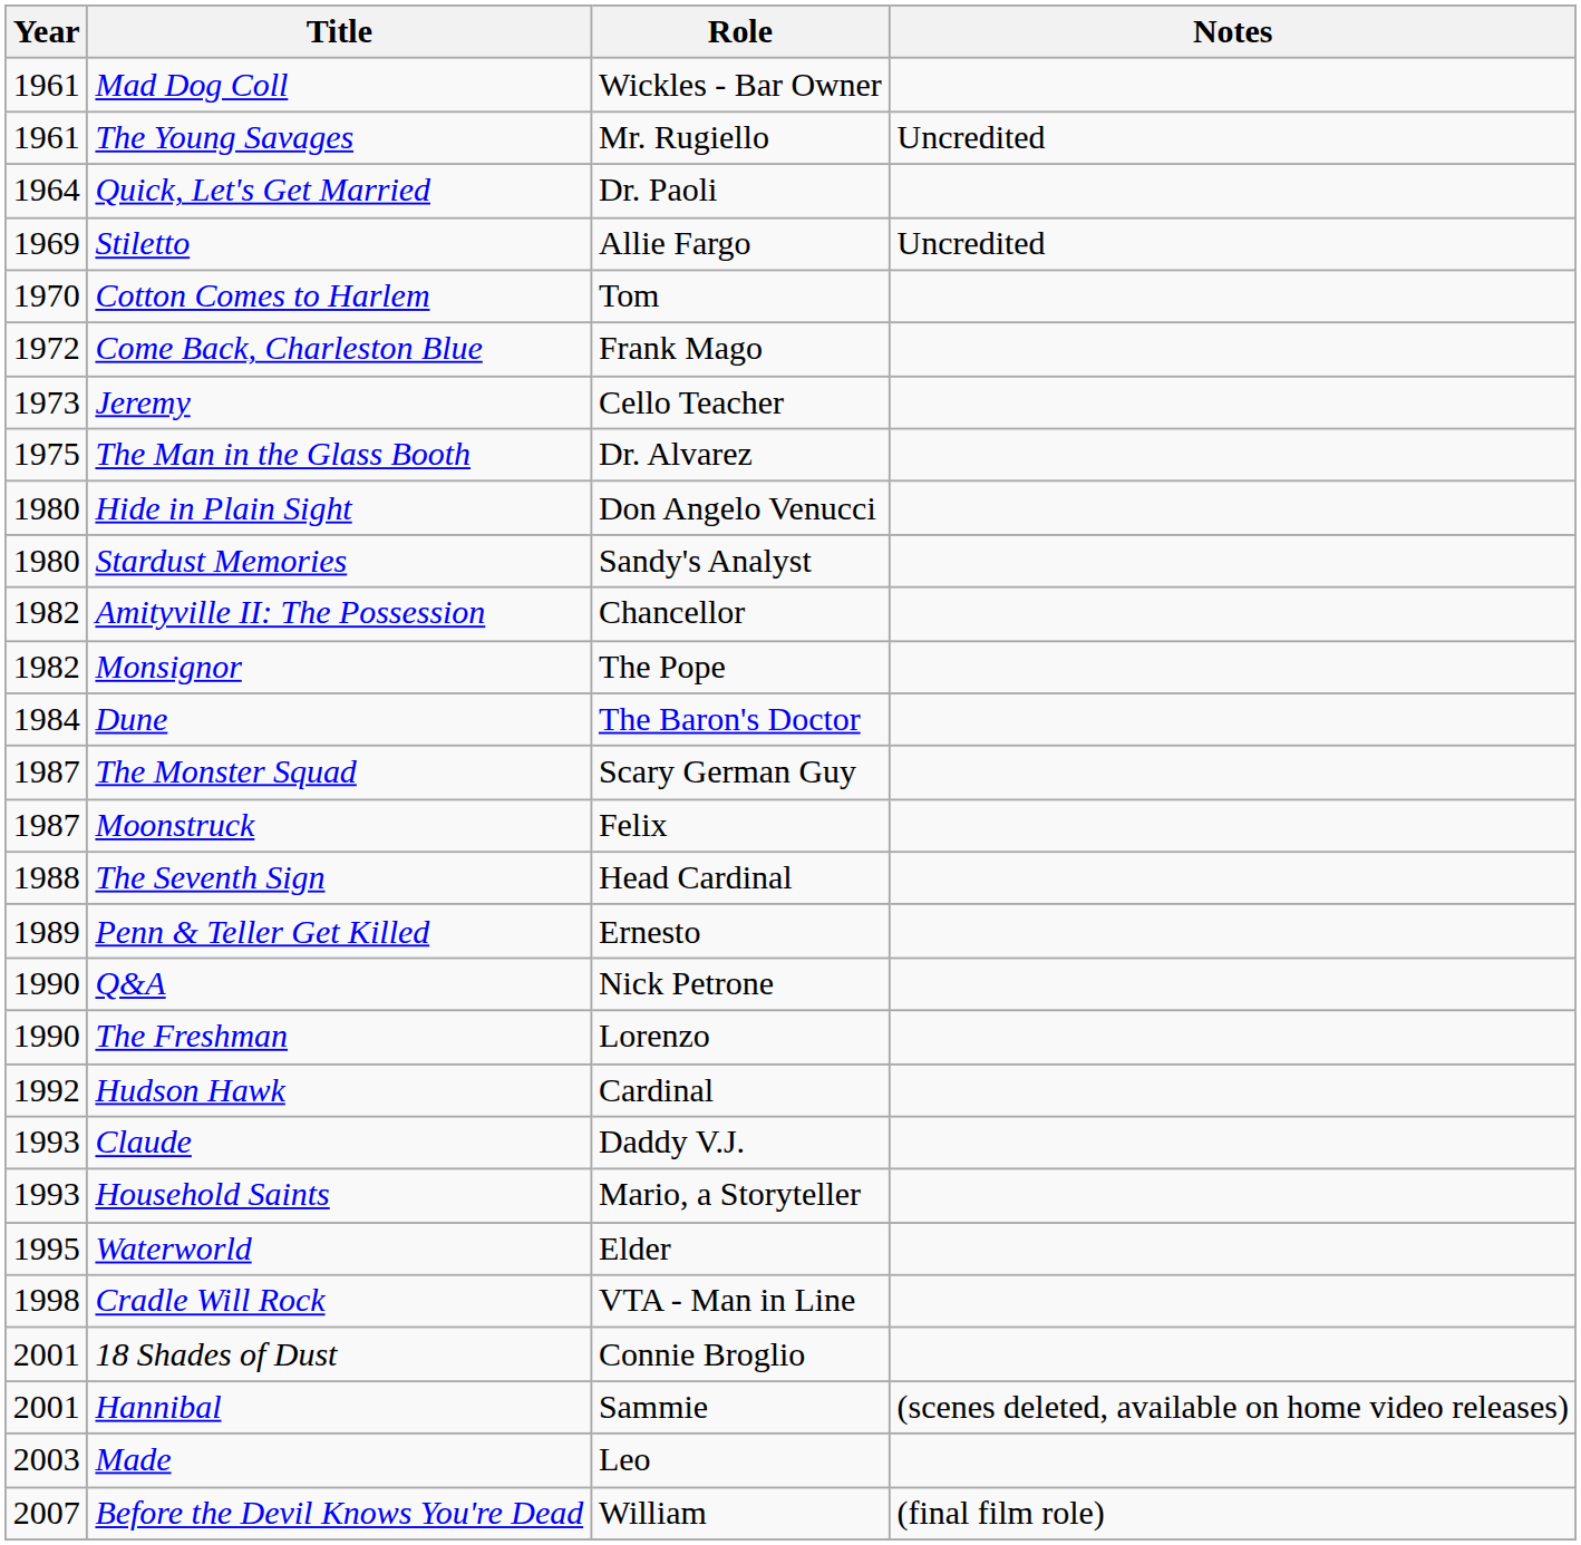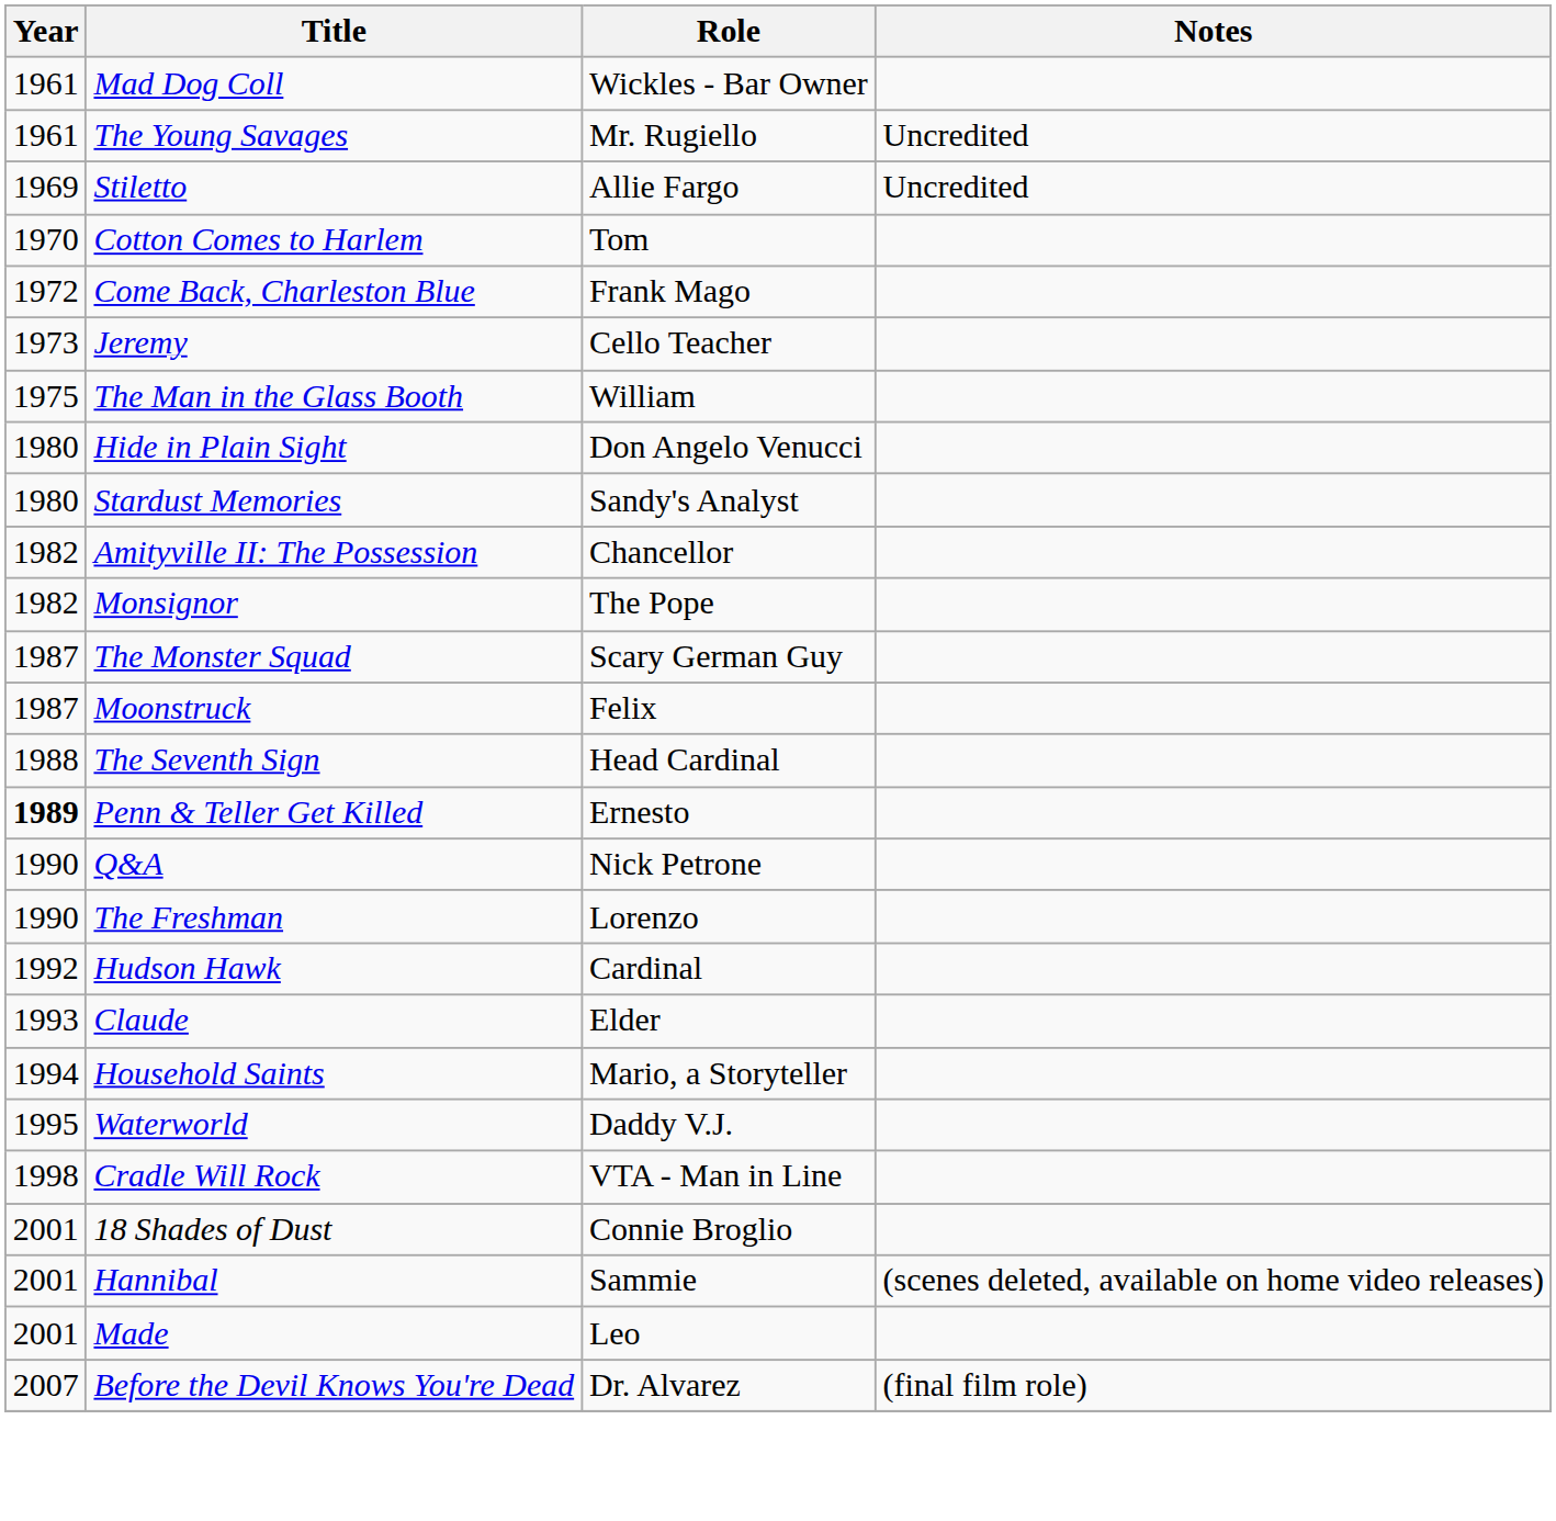 <table class="wikitable sortable">
 <tr>
 <th>Year</th>
 <th>Title</th>
 <th>Role</th>
 <th>Notes</th>
 </tr>
 <tr>
 <td>1961</td>
 <td><em><a href='#'>Mad Dog Coll</a></em></td>
 <td>Wickles - Bar Owner</td>
 <td></td>
 </tr>
 <tr>
 <td>1961</td>
 <td><em><a href='#'>The Young Savages</a></em></td>
 <td>Mr. Rugiello</td>
 <td>Uncredited</td>
-</tr>
-<tr>
-<td>1964</td>
-<td><em><a href='#'>Quick, Let's Get Married</a></em></td>
-<td>Dr. Paoli</td>
-<td></td>
 </tr>
 <tr>
 <td>1969</td>
 <td><em><a href='#'>Stiletto</a></em></td>
 <td>Allie Fargo</td>
 <td>Uncredited</td>
 </tr>
 <tr>
 <td>1970</td>
 <td><em><a href='#'>Cotton Comes to Harlem</a></em></td>
 <td>Tom</td>
 <td></td>
 </tr>
 <tr>
 <td>1972</td>
 <td><em><a href='#'>Come Back, Charleston Blue</a></em></td>
 <td>Frank Mago</td>
 <td></td>
 </tr>
 <tr>
 <td>1973</td>
 <td><em><a href='#'>Jeremy</a></em></td>
 <td>Cello Teacher</td>
 <td></td>
 </tr>
 <tr>
 <td>1975</td>
 <td><em><a href='#'>The Man in the Glass Booth</a></em></td>
-<td>Dr. Alvarez</td>
+<td>William</td>
 <td></td>
 </tr>
 <tr>
 <td>1980</td>
 <td><em><a href='#'>Hide in Plain Sight</a></em></td>
 <td>Don Angelo Venucci</td>
 <td></td>
 </tr>
 <tr>
 <td>1980</td>
 <td><em><a href='#'>Stardust Memories</a></em></td>
 <td>Sandy's Analyst</td>
 <td></td>
 </tr>
 <tr>
 <td>1982</td>
 <td><em><a href='#'>Amityville II: The Possession</a></em></td>
 <td>Chancellor</td>
 <td></td>
 </tr>
 <tr>
 <td>1982</td>
 <td><em><a href='#'>Monsignor</a></em></td>
 <td>The Pope</td>
 <td></td>
 </tr>
 <tr>
-<td>1984</td>
-<td><em><a href='#'>Dune</a></em></td>
-<td><a href='#'>The Baron's Doctor</a></td>
-<td></td>
-</tr>
-<tr>
 <td>1987</td>
 <td><em><a href='#'>The Monster Squad</a></em></td>
 <td>Scary German Guy</td>
 <td></td>
 </tr>
 <tr>
 <td>1987</td>
 <td><em><a href='#'>Moonstruck</a></em></td>
 <td>Felix</td>
 <td></td>
 </tr>
 <tr>
 <td>1988</td>
 <td><em><a href='#'>The Seventh Sign</a></em></td>
 <td>Head Cardinal</td>
 <td></td>
 </tr>
 <tr>
-<td>1989</td>
+<td><strong>1989</strong></td>
 <td><em><a href='#'>Penn & Teller Get Killed</a></em></td>
 <td>Ernesto</td>
 <td></td>
 </tr>
 <tr>
 <td>1990</td>
 <td><em><a href='#'>Q&A</a></em></td>
 <td>Nick Petrone</td>
 <td></td>
 </tr>
 <tr>
 <td>1990</td>
 <td><em><a href='#'>The Freshman</a></em></td>
 <td>Lorenzo</td>
 <td></td>
 </tr>
 <tr>
 <td>1992</td>
 <td><em><a href='#'>Hudson Hawk</a></em></td>
 <td>Cardinal</td>
 <td></td>
 </tr>
 <tr>
 <td>1993</td>
 <td><em><a href='#'>Claude</a></em></td>
-<td>Daddy V.J.</td>
+<td>Elder</td>
 <td></td>
 </tr>
 <tr>
-<td>1993</td>
+<td>1994</td>
 <td><em><a href='#'>Household Saints</a></em></td>
 <td>Mario, a Storyteller</td>
 <td></td>
 </tr>
 <tr>
 <td>1995</td>
 <td><em><a href='#'>Waterworld</a></em></td>
-<td>Elder</td>
+<td>Daddy V.J.</td>
 <td></td>
 </tr>
 <tr>
 <td>1998</td>
 <td><em><a href='#'>Cradle Will Rock</a></em></td>
 <td>VTA - Man in Line</td>
 <td></td>
 </tr>
 <tr>
 <td>2001</td>
 <td><em>18 Shades of Dust</em></td>
 <td>Connie Broglio</td>
 <td></td>
 </tr>
 <tr>
 <td>2001</td>
 <td><em><a href='#'>Hannibal</a></em></td>
 <td>Sammie</td>
 <td>(scenes deleted, available on home video releases)</td>
 </tr>
 <tr>
-<td>2003</td>
+<td>2001</td>
 <td><em><a href='#'>Made</a></em></td>
 <td>Leo</td>
 <td></td>
 </tr>
 <tr>
 <td>2007</td>
 <td><em><a href='#'>Before the Devil Knows You're Dead</a></em></td>
-<td>William</td>
+<td>Dr. Alvarez</td>
 <td>(final film role)</td>
 </tr>
 <tr>
 </tr>
 </table>
